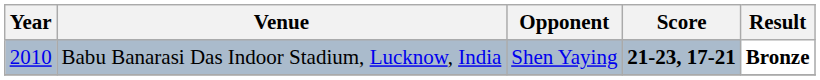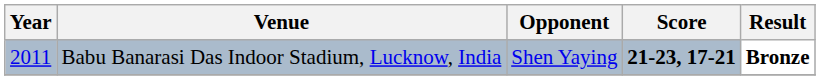 <table class="sortable wikitable" style="font-size: 90%;">
 <tr>
 <th>Year</th>
 <th>Venue</th>
 <th>Opponent</th>
 <th>Score</th>
 <th>Result</th>
 </tr>
 <tr style="background:#AABBCC">
-<td align="center"><a href='#'>2010</a></td>
+<td align="center"><a href='#'>2011</a></td>
 <td align="left">Babu Banarasi Das Indoor Stadium, <a href='#'>Lucknow</a>, <a href='#'>India</a></td>
 <td align="left"> <a href='#'>Shen Yaying</a></td>
 <td align="center"><strong>21-23, 17-21</strong></td>
 <td style="text-align:left; background:white"> <strong>Bronze</strong></td>
 </tr>
 <tr>
 </tr>
 </table>
